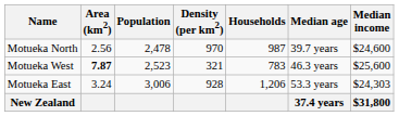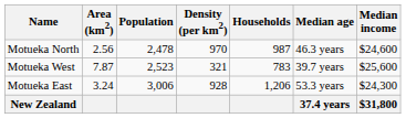 <table class="wikitable">
 <tr>
 <th>Name</th>
 <th>Area<br>(km<sup>2</sup>)</th>
 <th>Population</th>
 <th>Density<br>(per km<sup>2</sup>)</th>
 <th>Households</th>
 <th>Median age</th>
 <th>Median<br>income</th>
 </tr>
 <tr>
 <td>Motueka North</td>
 <td style="text-align:right;">2.56</td>
 <td style="text-align:right;">2,478</td>
 <td style="text-align:right;">970</td>
 <td style="text-align:right;">987</td>
-<td>39.7 years</td>
+<td>46.3 years</td>
 <td>$24,600</td>
 </tr>
 <tr>
 <td>Motueka West</td>
-<td style="text-align:right;"><strong>7.87</strong></td>
+<td style="text-align:right;">7.87</td>
 <td style="text-align:right;">2,523</td>
 <td style="text-align:right;">321</td>
 <td style="text-align:right;">783</td>
-<td>46.3 years</td>
+<td>39.7 years</td>
 <td>$25,600</td>
 </tr>
 <tr>
 <td>Motueka East</td>
 <td style="text-align:right;">3.24</td>
 <td style="text-align:right;">3,006</td>
 <td style="text-align:right;">928</td>
 <td style="text-align:right;">1,206</td>
 <td>53.3 years</td>
-<td>$24,303</td>
+<td>$24,300</td>
 </tr>
 <tr>
 <th>New Zealand</th>
 <th></th>
 <th></th>
 <th></th>
 <th></th>
 <th>37.4 years</th>
 <th style="text-align:left;">$31,800</th>
 </tr>
 </table>
